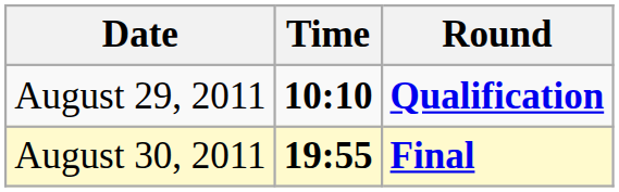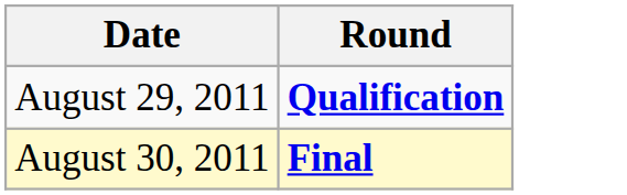 <table class="wikitable">
 <tr>
 <th>Date</th>
-<th>Time</th>
 <th>Round</th>
 </tr>
 <tr>
 <td>August 29, 2011</td>
-<td><strong>10:10</strong></td>
 <td><strong><a href='#'>Qualification</a></strong></td>
 </tr>
 <tr style=background:lemonchiffon>
 <td>August 30, 2011</td>
-<td><strong>19:55</strong></td>
 <td><strong><a href='#'>Final</a></strong></td>
 </tr>
 </table>
